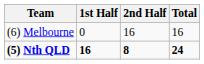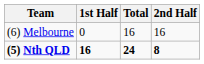 <table class="wikitable">
 <tr>
 <th>Team</th>
 <th>1st Half</th>
+<th>Total</th>
 <th>2nd Half</th>
-<th>Total</th>
 </tr>
 <tr>
 <td>(6) <a href='#'>Melbourne</a></td>
 <td>0</td>
 <td>16</td>
 <td>16</td>
 </tr>
 <tr>
 <td><strong>(5) <a href='#'>Nth QLD</a></strong></td>
 <td><strong>16</strong></td>
+<td><strong>24</strong></td>
 <td><strong>8</strong></td>
-<td><strong>24</strong></td>
 </tr>
 </table>
